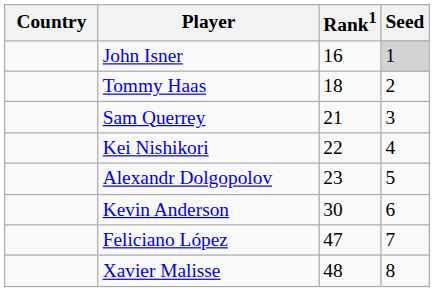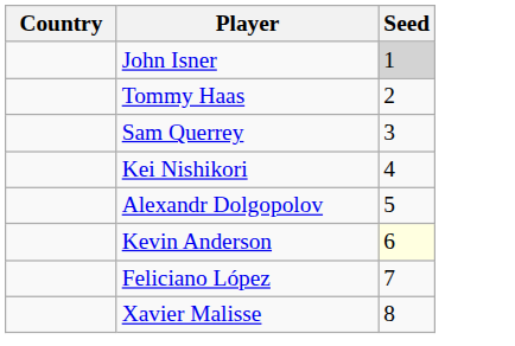 <table class="sortable wikitable">
 <tr>
 <th width="70">Country</th>
 <th width="175">Player</th>
-<th>Rank<sup>1</sup></th>
 <th>Seed</th>
 </tr>
 <tr>
 <td></td>
 <td><a href='#'>John Isner</a></td>
-<td>16</td>
 <td style="background: lightgrey;">1</td>
 </tr>
 <tr>
 <td></td>
 <td><a href='#'>Tommy Haas</a></td>
-<td>18</td>
 <td>2</td>
 </tr>
 <tr>
 <td></td>
 <td><a href='#'>Sam Querrey</a></td>
-<td>21</td>
 <td>3</td>
 </tr>
 <tr>
 <td></td>
 <td><a href='#'>Kei Nishikori</a></td>
-<td>22</td>
 <td>4</td>
 </tr>
 <tr>
 <td></td>
 <td><a href='#'>Alexandr Dolgopolov</a></td>
-<td>23</td>
 <td>5</td>
 </tr>
 <tr>
 <td></td>
 <td><a href='#'>Kevin Anderson</a></td>
-<td>30</td>
-<td>6</td>
+<td style="background: lightyellow;">6</td>
 </tr>
 <tr>
 <td></td>
 <td><a href='#'>Feliciano López</a></td>
-<td>47</td>
 <td>7</td>
 </tr>
 <tr>
 <td></td>
 <td><a href='#'>Xavier Malisse</a></td>
-<td>48</td>
 <td>8</td>
 </tr>
 </table>
